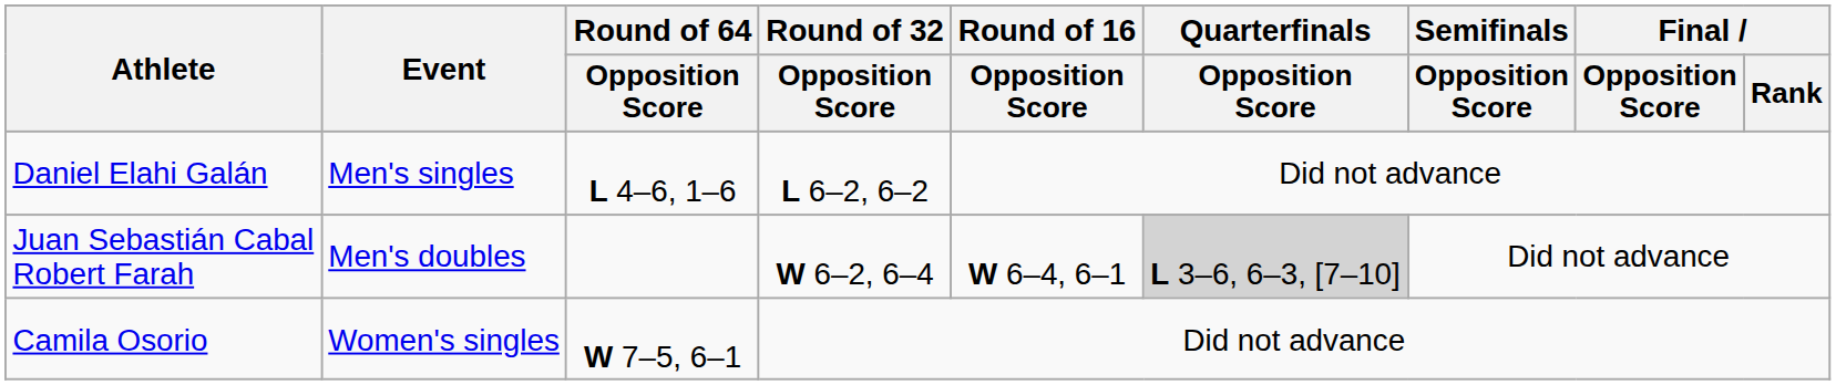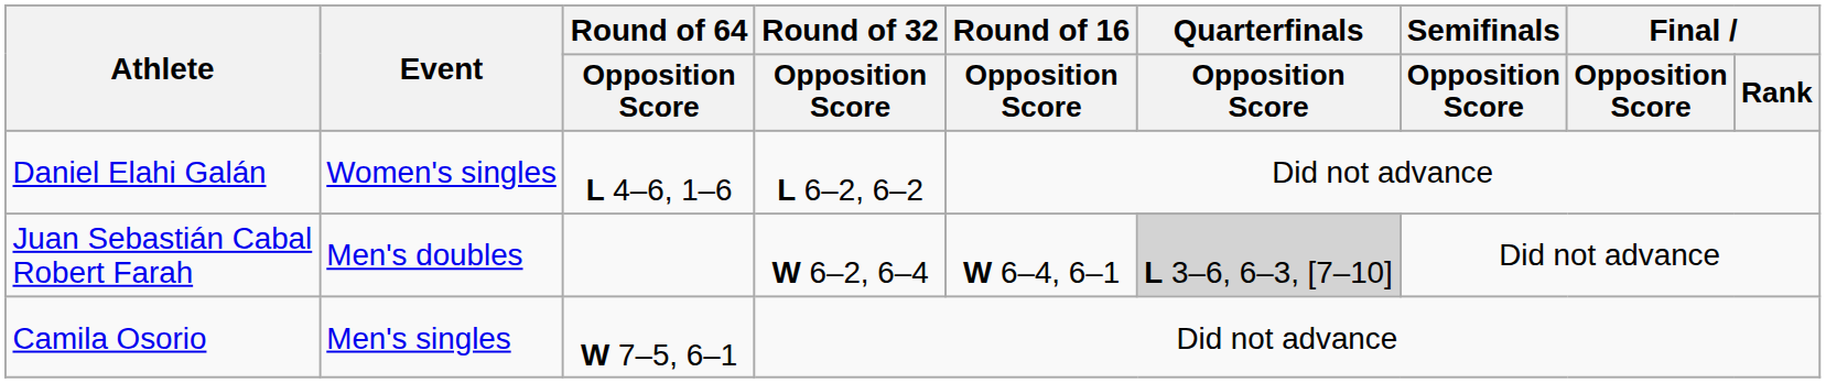 <table class=wikitable style="font-size:90%">
 <tr>
 <th rowspan="2">Athlete</th>
 <th rowspan="2">Event</th>
 <th>Round of 64</th>
 <th>Round of 32</th>
 <th>Round of 16</th>
 <th>Quarterfinals</th>
 <th>Semifinals</th>
 <th colspan=2>Final / </th>
 </tr>
 <tr style="font-size:95%">
 <th>Opposition<br>Score</th>
 <th>Opposition<br>Score</th>
 <th>Opposition<br>Score</th>
 <th>Opposition<br>Score</th>
 <th>Opposition<br>Score</th>
 <th>Opposition<br>Score</th>
 <th>Rank</th>
 </tr>
 <tr align=center>
 <td align=left><a href='#'>Daniel Elahi Galán</a></td>
-<td align=left><a href='#'>Men's singles</a></td>
+<td align=left><a href='#'>Women's singles</a></td>
 <td><br><strong>L</strong> 4–6, 1–6</td>
 <td><br><strong>L</strong> 6–2, 6–2</td>
 <td colspan="5">Did not advance</td>
 </tr>
 <tr align=center>
 <td align=left><a href='#'>Juan Sebastián Cabal</a><br><a href='#'>Robert Farah</a></td>
 <td align=left><a href='#'>Men's doubles</a></td>
 <td></td>
 <td><br><strong>W</strong> 6–2, 6–4</td>
 <td><br><strong>W</strong> 6–4, 6–1</td>
 <td style="background: lightgrey;"><br><strong>L</strong> 3–6, 6–3, [7–10]</td>
 <td colspan="3">Did not advance</td>
 </tr>
 <tr align=center>
 <td align=left><a href='#'>Camila Osorio</a></td>
-<td align=left><a href='#'>Women's singles</a></td>
+<td align=left><a href='#'>Men's singles</a></td>
 <td><br><strong>W</strong> 7–5, 6–1</td>
 <td colspan="6">Did not advance</td>
 </tr>
 </table>
